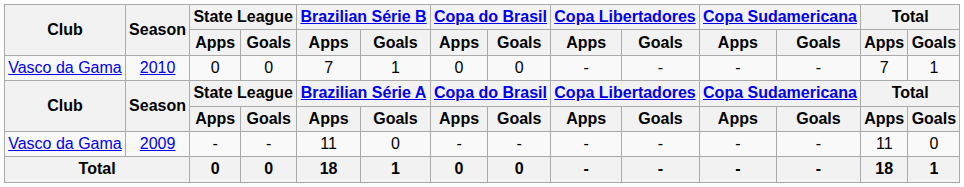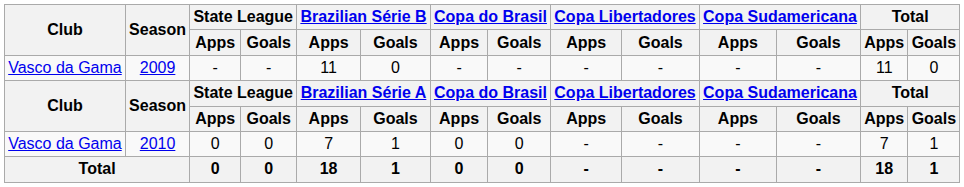 <table class="wikitable" style="text-align: center;">
 <tr>
 <th rowspan="2">Club</th>
 <th rowspan="2">Season</th>
 <th colspan="2">State League</th>
 <th colspan="2"><a href='#'>Brazilian Série B</a></th>
+<th colspan="2"><a href='#'>Copa do Brasil</a></th>
+<th colspan="2"><a href='#'>Copa Libertadores</a></th>
+<th colspan="2"><a href='#'>Copa Sudamericana</a></th>
+<th colspan="2">Total</th>
+</tr>
+<tr>
+<th>Apps</th>
+<th>Goals</th>
+<th>Apps</th>
+<th>Goals</th>
+<th>Apps</th>
+<th>Goals</th>
+<th>Apps</th>
+<th>Goals</th>
+<th>Apps</th>
+<th>Goals</th>
+<th>Apps</th>
+<th>Goals</th>
+</tr>
+<tr>
+<td><a href='#'>Vasco da Gama</a></td>
+<td><a href='#'>2009</a></td>
+<td>-</td>
+<td>-</td>
+<td>11</td>
+<td>0</td>
+<td>-</td>
+<td>-</td>
+<td>-</td>
+<td>-</td>
+<td>-</td>
+<td>-</td>
+<td>11</td>
+<td>0</td>
+</tr>
+<tr>
+<th rowspan="2">Club</th>
+<th rowspan="2">Season</th>
+<th colspan="2">State League</th>
+<th colspan="2"><a href='#'>Brazilian Série A</a></th>
 <th colspan="2"><a href='#'>Copa do Brasil</a></th>
 <th colspan="2"><a href='#'>Copa Libertadores</a></th>
 <th colspan="2"><a href='#'>Copa Sudamericana</a></th>
 <th colspan="2">Total</th>
 </tr>
 <tr>
 <th>Apps</th>
 <th>Goals</th>
 <th>Apps</th>
 <th>Goals</th>
 <th>Apps</th>
 <th>Goals</th>
 <th>Apps</th>
 <th>Goals</th>
 <th>Apps</th>
 <th>Goals</th>
 <th>Apps</th>
 <th>Goals</th>
 </tr>
 <tr>
 <td><a href='#'>Vasco da Gama</a></td>
 <td><a href='#'>2010</a></td>
 <td>0</td>
 <td>0</td>
 <td>7</td>
 <td>1</td>
 <td>0</td>
 <td>0</td>
 <td>-</td>
 <td>-</td>
 <td>-</td>
 <td>-</td>
 <td>7</td>
 <td>1</td>
 </tr>
 <tr>
-<th rowspan="2">Club</th>
-<th rowspan="2">Season</th>
-<th colspan="2">State League</th>
-<th colspan="2"><a href='#'>Brazilian Série A</a></th>
-<th colspan="2"><a href='#'>Copa do Brasil</a></th>
-<th colspan="2"><a href='#'>Copa Libertadores</a></th>
-<th colspan="2"><a href='#'>Copa Sudamericana</a></th>
-<th colspan="2">Total</th>
-</tr>
-<tr>
-<th>Apps</th>
-<th>Goals</th>
-<th>Apps</th>
-<th>Goals</th>
-<th>Apps</th>
-<th>Goals</th>
-<th>Apps</th>
-<th>Goals</th>
-<th>Apps</th>
-<th>Goals</th>
-<th>Apps</th>
-<th>Goals</th>
-</tr>
-<tr>
-<td><a href='#'>Vasco da Gama</a></td>
-<td><a href='#'>2009</a></td>
-<td>-</td>
-<td>-</td>
-<td>11</td>
-<td>0</td>
-<td>-</td>
-<td>-</td>
-<td>-</td>
-<td>-</td>
-<td>-</td>
-<td>-</td>
-<td>11</td>
-<td>0</td>
-</tr>
-<tr>
 <th colspan="2"><strong>Total</strong></th>
 <th>0</th>
 <th>0</th>
 <th>18</th>
 <th>1</th>
 <th>0</th>
 <th>0</th>
 <th>-</th>
 <th>-</th>
 <th>-</th>
 <th>-</th>
 <th>18</th>
 <th>1</th>
 </tr>
 </table>
